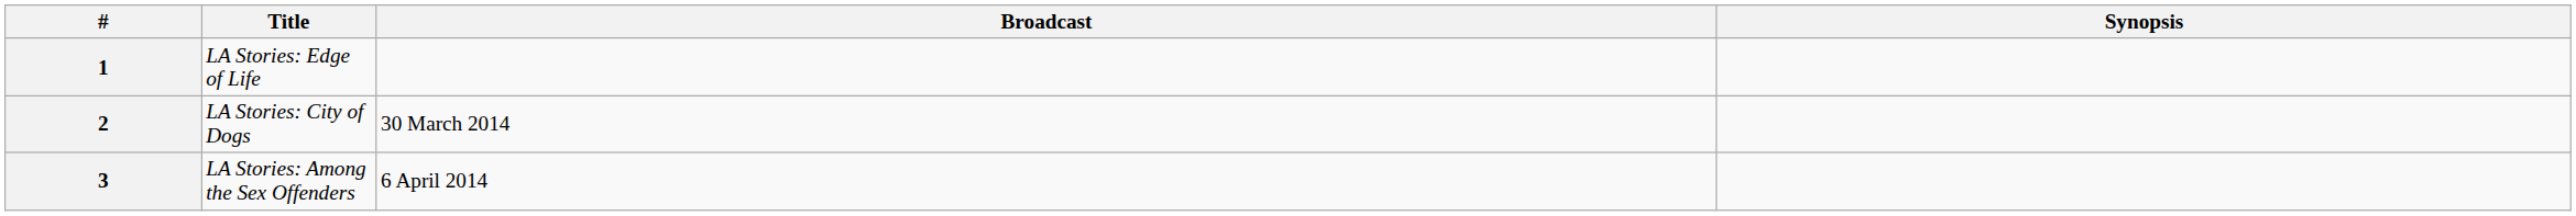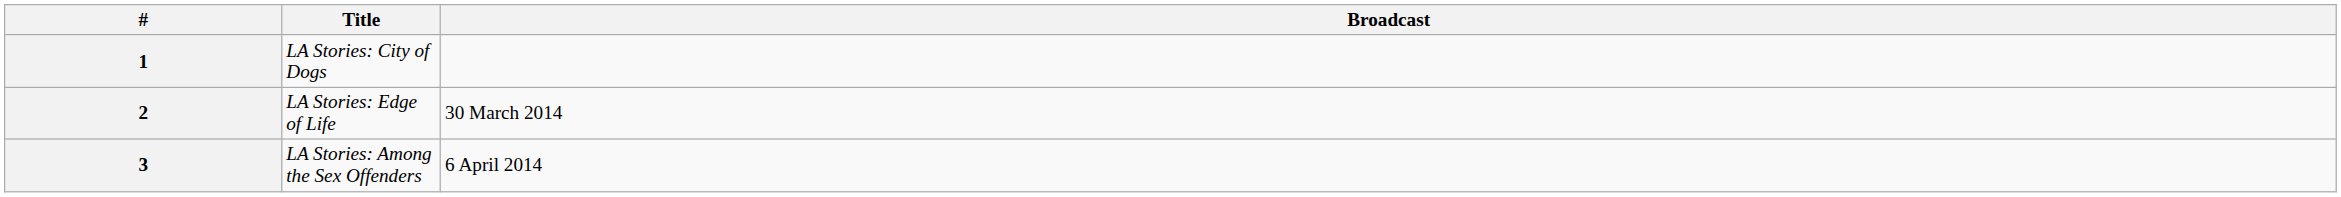 <table class="wikitable" style="width:98%;">
 <tr>
 <th>#</th>
 <th style="width:125px;">Title</th>
 <th>Broadcast</th>
-<th>Synopsis</th>
 </tr>
 <tr>
 <th>1</th>
-<td><em>LA Stories: Edge of Life</em></td>
-<td></td>
+<td><em>LA Stories: City of Dogs</em></td>
 <td></td>
 </tr>
 <tr>
 <th>2</th>
-<td><em>LA Stories: City of Dogs</em></td>
+<td><em>LA Stories: Edge of Life</em></td>
 <td>30 March 2014</td>
-<td></td>
 </tr>
 <tr>
 <th>3</th>
 <td><em>LA Stories: Among the Sex Offenders</em></td>
 <td>6 April 2014</td>
-<td></td>
 </tr>
 </table>
